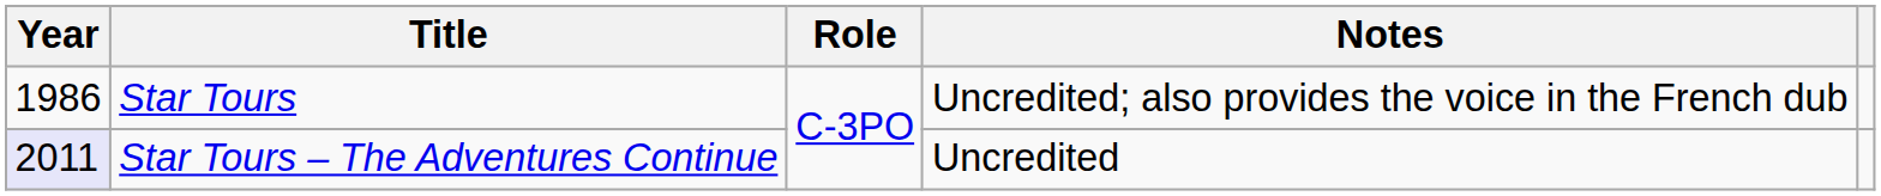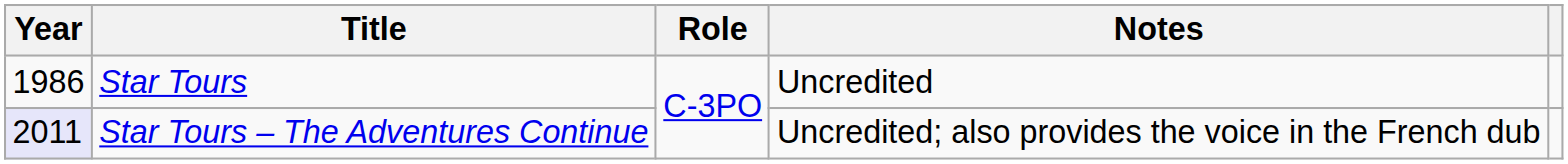 <table class="wikitable sortable">
 <tr>
 <th>Year</th>
 <th>Title</th>
 <th>Role</th>
 <th>Notes</th>
 <th></th>
 </tr>
 <tr>
 <td>1986</td>
 <td><em><a href='#'>Star Tours</a></em></td>
 <td rowspan="2"><a href='#'>C-3PO</a></td>
-<td>Uncredited; also provides the voice in the French dub</td>
+<td>Uncredited</td>
 <td></td>
 </tr>
 <tr>
 <td style="background: lavender;">2011</td>
 <td><em><a href='#'>Star Tours – The Adventures Continue</a></em></td>
-<td>Uncredited</td>
+<td>Uncredited; also provides the voice in the French dub</td>
 <td></td>
 </tr>
 </table>
